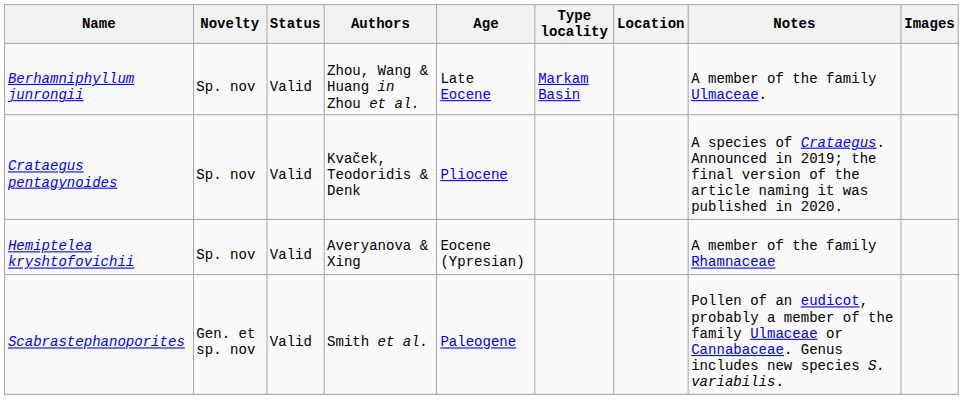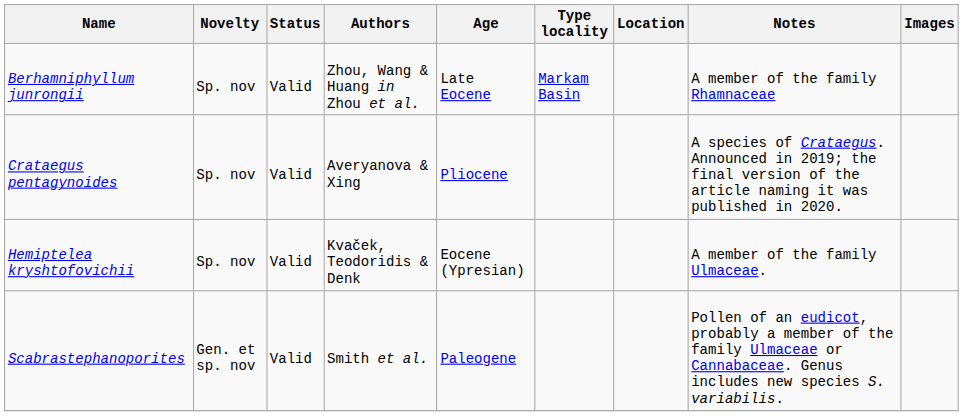 <table class="wikitable sortable" align="center" width="100%">
 <tr>
 <th>Name</th>
 <th>Novelty</th>
 <th>Status</th>
 <th>Authors</th>
 <th>Age</th>
 <th>Type locality</th>
 <th>Location</th>
 <th>Notes</th>
 <th>Images</th>
 </tr>
 <tr>
 <td><br><em><a href='#'>Berhamniphyllum junrongii</a></em></td>
 <td><br>Sp. nov</td>
 <td><br>Valid</td>
 <td><br>Zhou, Wang & Huang <em>in</em> Zhou <em>et al.</em></td>
 <td><br>Late <a href='#'>Eocene</a></td>
 <td><br><a href='#'>Markam Basin</a></td>
 <td><br></td>
-<td><br>A member of the family <a href='#'>Ulmaceae</a>.</td>
+<td><br>A member of the family <a href='#'>Rhamnaceae</a></td>
 <td></td>
 </tr>
 <tr>
 <td><br><em><a href='#'>Crataegus pentagynoides</a></em></td>
 <td><br>Sp. nov</td>
 <td><br>Valid</td>
-<td><br>Kvaček, Teodoridis & Denk</td>
+<td><br>Averyanova & Xing</td>
 <td><br><a href='#'>Pliocene</a></td>
 <td></td>
 <td><br></td>
 <td><br>A species of <em><a href='#'>Crataegus</a></em>. Announced in 2019; the final version of the article naming it was published in 2020.</td>
 <td></td>
 </tr>
 <tr>
 <td><br><em><a href='#'>Hemiptelea kryshtofovichii</a></em></td>
 <td><br>Sp. nov</td>
 <td><br>Valid</td>
-<td><br>Averyanova & Xing</td>
+<td><br>Kvaček, Teodoridis & Denk</td>
 <td><br>Eocene (Ypresian)</td>
 <td></td>
 <td><br></td>
-<td><br>A member of the family <a href='#'>Rhamnaceae</a></td>
+<td><br>A member of the family <a href='#'>Ulmaceae</a>.</td>
 <td></td>
 </tr>
 <tr>
 <td><br><em><a href='#'>Scabrastephanoporites</a></em></td>
 <td><br>Gen. et sp. nov</td>
 <td><br>Valid</td>
 <td><br>Smith <em>et al.</em></td>
 <td><br><a href='#'>Paleogene</a></td>
 <td></td>
 <td><br></td>
 <td><br>Pollen of an <a href='#'>eudicot</a>, probably a member of the family <a href='#'>Ulmaceae</a> or <a href='#'>Cannabaceae</a>. Genus includes new species <em>S. variabilis</em>.</td>
 <td></td>
 </tr>
 <tr>
 </tr>
 </table>
